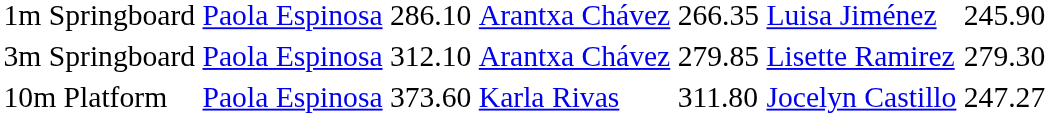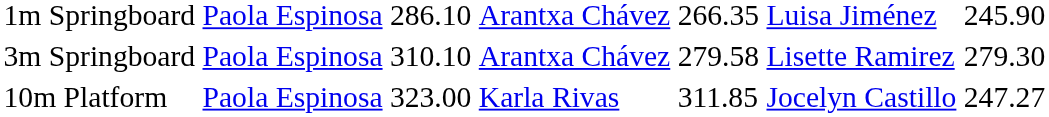 <table>
 <tr>
 <td>1m Springboard</td>
 <td><a href='#'>Paola Espinosa</a><br></td>
 <td>286.10</td>
 <td><a href='#'>Arantxa Chávez</a><br></td>
 <td>266.35</td>
 <td><a href='#'>Luisa Jiménez</a><br></td>
 <td>245.90</td>
 </tr>
 <tr>
 <td>3m Springboard</td>
 <td><a href='#'>Paola Espinosa</a><br></td>
-<td>312.10</td>
+<td>310.10</td>
 <td><a href='#'>Arantxa Chávez</a><br></td>
-<td>279.85</td>
+<td>279.58</td>
 <td><a href='#'>Lisette Ramirez</a><br></td>
 <td>279.30</td>
 </tr>
 <tr>
 <td>10m Platform</td>
 <td><a href='#'>Paola Espinosa</a><br></td>
-<td>373.60</td>
+<td>323.00</td>
 <td><a href='#'>Karla Rivas</a><br></td>
-<td>311.80</td>
+<td>311.85</td>
 <td><a href='#'>Jocelyn Castillo</a><br></td>
 <td>247.27</td>
 </tr>
 <tr>
 </tr>
 </table>
